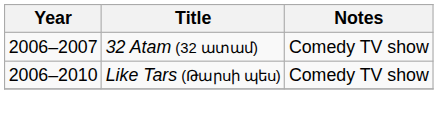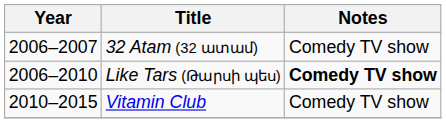 <table class="wikitable sortable">
 <tr>
 <th>Year</th>
 <th>Title</th>
 <th>Notes</th>
 </tr>
 <tr>
 <td>2006–2007</td>
 <td><em>32 Atam</em><small> (32 ատամ)</small></td>
 <td>Comedy TV show</td>
 </tr>
 <tr>
 <td>2006–2010</td>
 <td><em>Like Tars</em><small> (Թարսի պես)</small></td>
+<td><strong>Comedy TV show</strong></td>
+</tr>
+<tr>
+<td>2010–2015</td>
+<td><em><a href='#'>Vitamin Club</a></em></td>
 <td>Comedy TV show</td>
 </tr>
 <tr>
 </tr>
 </table>
